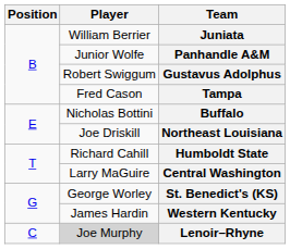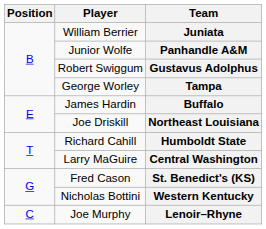 <table class="wikitable">
 <tr>
 <th>Position</th>
 <th>Player</th>
 <th>Team</th>
 </tr>
 <tr style="text-align:center;">
 <td rowspan="4"><a href='#'>B</a></td>
 <td>William Berrier</td>
 <th Style = >Juniata</th>
 </tr>
 <tr style="text-align:center;">
 <td>Junior Wolfe</td>
 <th Style = >Panhandle A&M</th>
 </tr>
 <tr style="text-align:center;">
 <td>Robert Swiggum</td>
 <th Style = >Gustavus Adolphus</th>
 </tr>
 <tr style="text-align:center;">
-<td>Fred Cason</td>
+<td>George Worley</td>
 <th Style = >Tampa</th>
 </tr>
 <tr style="text-align:center;">
 <td rowspan="2"><a href='#'>E</a></td>
-<td>Nicholas Bottini</td>
+<td>James Hardin</td>
 <th Style = >Buffalo</th>
 </tr>
 <tr style="text-align:center;">
 <td>Joe Driskill</td>
 <th Style = >Northeast Louisiana</th>
 </tr>
 <tr style="text-align:center;">
 <td rowspan="2"><a href='#'>T</a></td>
 <td>Richard Cahill</td>
 <th Style = >Humboldt State</th>
 </tr>
 <tr style="text-align:center;">
 <td>Larry MaGuire</td>
 <th Style = >Central Washington</th>
 </tr>
 <tr style="text-align:center;">
 <td rowspan="2"><a href='#'>G</a></td>
-<td>George Worley</td>
+<td>Fred Cason</td>
 <th Style = >St. Benedict's (KS)</th>
 </tr>
 <tr style="text-align:center;">
-<td>James Hardin</td>
+<td>Nicholas Bottini</td>
 <th Style = >Western Kentucky</th>
 </tr>
 <tr style="text-align:center;">
 <td><a href='#'>C</a></td>
-<td style="background: lightgrey;">Joe Murphy</td>
+<td>Joe Murphy</td>
 <th Style = >Lenoir–Rhyne</th>
 </tr>
 </table>
